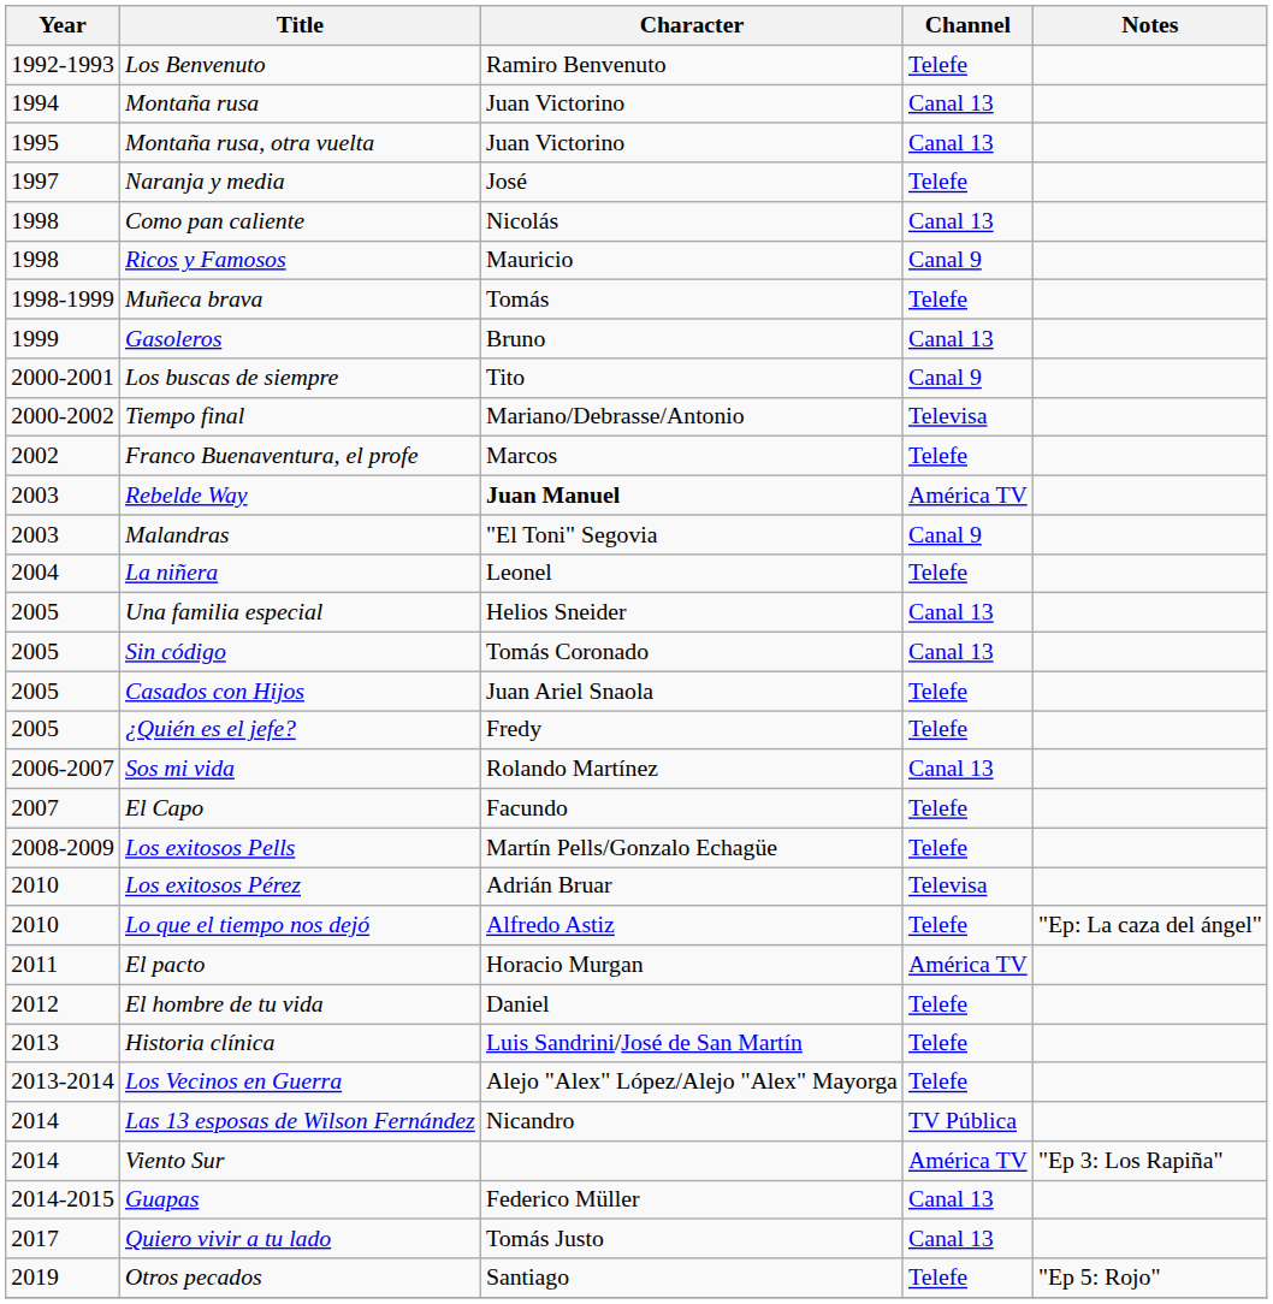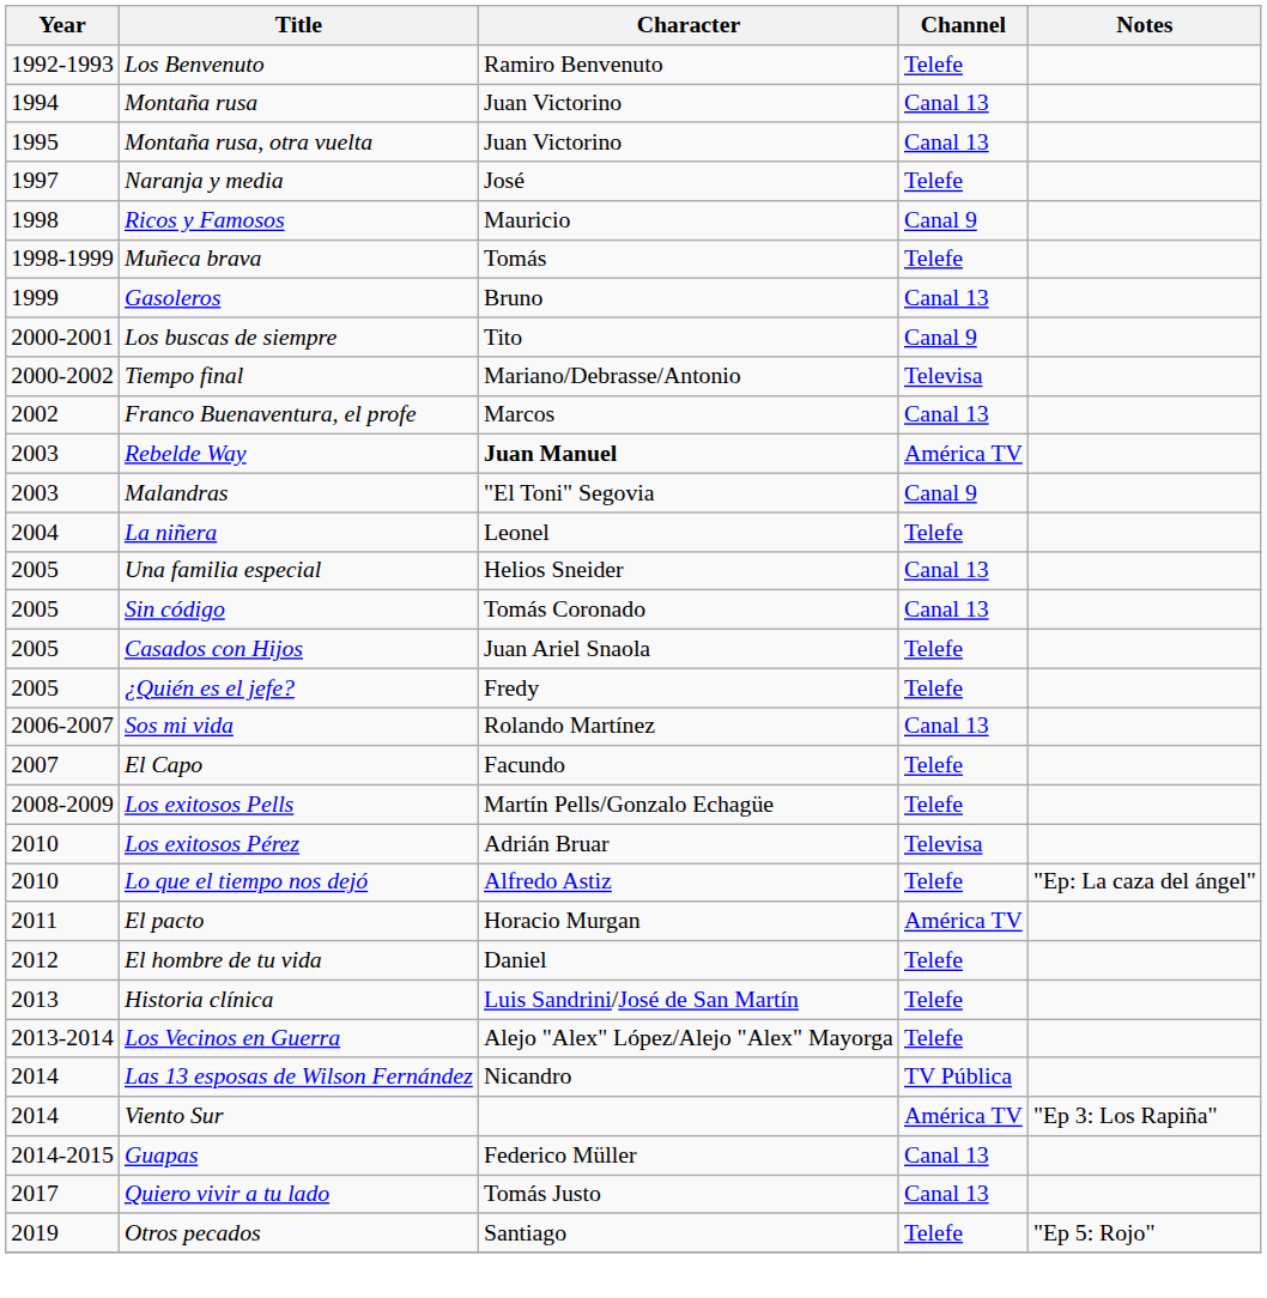 <table class="wikitable" style="font-size: 90%;">
 <tr>
 <th>Year</th>
 <th>Title</th>
 <th>Character</th>
 <th>Channel</th>
 <th>Notes</th>
 </tr>
 <tr>
 <td>1992-1993</td>
 <td><em>Los Benvenuto</em></td>
 <td>Ramiro Benvenuto</td>
 <td><a href='#'>Telefe</a></td>
 <td></td>
 </tr>
 <tr>
 <td>1994</td>
 <td><em>Montaña rusa</em></td>
 <td>Juan Victorino</td>
 <td><a href='#'>Canal 13</a></td>
 <td></td>
 </tr>
 <tr>
 <td>1995</td>
 <td><em>Montaña rusa, otra vuelta</em></td>
 <td>Juan Victorino</td>
 <td><a href='#'>Canal 13</a></td>
 <td></td>
 </tr>
 <tr>
 <td>1997</td>
 <td><em>Naranja y media</em></td>
 <td>José</td>
 <td><a href='#'>Telefe</a></td>
-<td></td>
-</tr>
-<tr>
-<td>1998</td>
-<td><em>Como pan caliente</em></td>
-<td>Nicolás</td>
-<td><a href='#'>Canal 13</a></td>
 <td></td>
 </tr>
 <tr>
 <td>1998</td>
 <td><em><a href='#'>Ricos y Famosos</a></em></td>
 <td>Mauricio</td>
 <td><a href='#'>Canal 9</a></td>
 <td></td>
 </tr>
 <tr>
 <td>1998-1999</td>
 <td><em>Muñeca brava</em></td>
 <td>Tomás</td>
 <td><a href='#'>Telefe</a></td>
 <td></td>
 </tr>
 <tr>
 <td>1999</td>
 <td><em><a href='#'>Gasoleros</a></em></td>
 <td>Bruno</td>
 <td><a href='#'>Canal 13</a></td>
 <td></td>
 </tr>
 <tr>
 <td>2000-2001</td>
 <td><em>Los buscas de siempre</em></td>
 <td>Tito</td>
 <td><a href='#'>Canal 9</a></td>
 <td></td>
 </tr>
 <tr>
 <td>2000-2002</td>
 <td><em>Tiempo final</em></td>
 <td>Mariano/Debrasse/Antonio</td>
 <td><a href='#'>Televisa</a></td>
 <td></td>
 </tr>
 <tr>
 <td>2002</td>
 <td><em>Franco Buenaventura, el profe</em></td>
 <td>Marcos</td>
-<td><a href='#'>Telefe</a></td>
+<td><a href='#'>Canal 13</a></td>
 <td></td>
 </tr>
 <tr>
 <td>2003</td>
 <td><em><a href='#'>Rebelde Way</a></em></td>
 <td><strong>Juan Manuel</strong></td>
 <td><a href='#'>América TV</a></td>
 <td></td>
 </tr>
 <tr>
 <td>2003</td>
 <td><em>Malandras</em></td>
 <td>"El Toni" Segovia</td>
 <td><a href='#'>Canal 9</a></td>
 <td></td>
 </tr>
 <tr>
 <td>2004</td>
 <td><em><a href='#'>La niñera</a></em></td>
 <td>Leonel</td>
 <td><a href='#'>Telefe</a></td>
 <td></td>
 </tr>
 <tr>
 <td>2005</td>
 <td><em>Una familia especial</em></td>
 <td>Helios Sneider</td>
 <td><a href='#'>Canal 13</a></td>
 <td></td>
 </tr>
 <tr>
 <td>2005</td>
 <td><em><a href='#'>Sin código</a></em></td>
 <td>Tomás Coronado</td>
 <td><a href='#'>Canal 13</a></td>
 <td></td>
 </tr>
 <tr>
 <td>2005</td>
 <td><em><a href='#'>Casados con Hijos</a></em></td>
 <td>Juan Ariel Snaola</td>
 <td><a href='#'>Telefe</a></td>
 <td></td>
 </tr>
 <tr>
 <td>2005</td>
 <td><em><a href='#'>¿Quién es el jefe?</a></em></td>
 <td>Fredy</td>
 <td><a href='#'>Telefe</a></td>
 <td></td>
 </tr>
 <tr>
 <td>2006-2007</td>
 <td><em><a href='#'>Sos mi vida</a></em></td>
 <td>Rolando Martínez</td>
 <td><a href='#'>Canal 13</a></td>
 <td></td>
 </tr>
 <tr>
 <td>2007</td>
 <td><em>El Capo</em></td>
 <td>Facundo</td>
 <td><a href='#'>Telefe</a></td>
 <td></td>
 </tr>
 <tr>
 <td>2008-2009</td>
 <td><em><a href='#'>Los exitosos Pells</a></em></td>
 <td>Martín Pells/Gonzalo Echagüe</td>
 <td><a href='#'>Telefe</a></td>
 <td></td>
 </tr>
 <tr>
 <td>2010</td>
 <td><em><a href='#'>Los exitosos Pérez</a></em></td>
 <td>Adrián Bruar</td>
 <td><a href='#'>Televisa</a></td>
 <td></td>
 </tr>
 <tr>
 <td>2010</td>
 <td><em><a href='#'>Lo que el tiempo nos dejó</a></em></td>
 <td><a href='#'>Alfredo Astiz</a></td>
 <td><a href='#'>Telefe</a></td>
 <td>"Ep: La caza del ángel"</td>
 </tr>
 <tr>
 <td>2011</td>
 <td><em>El pacto</em></td>
 <td>Horacio Murgan</td>
 <td><a href='#'>América TV</a></td>
 <td></td>
 </tr>
 <tr>
 <td>2012</td>
 <td><em>El hombre de tu vida</em></td>
 <td>Daniel</td>
 <td><a href='#'>Telefe</a></td>
 <td></td>
 </tr>
 <tr>
 <td>2013</td>
 <td><em>Historia clínica</em></td>
 <td><a href='#'>Luis Sandrini</a>/<a href='#'>José de San Martín</a></td>
 <td><a href='#'>Telefe</a></td>
 <td></td>
 </tr>
 <tr>
 <td>2013-2014</td>
 <td><em><a href='#'>Los Vecinos en Guerra</a></em></td>
 <td>Alejo "Alex" López/Alejo "Alex" Mayorga</td>
 <td><a href='#'>Telefe</a></td>
 <td></td>
 </tr>
 <tr>
 <td>2014</td>
 <td><em><a href='#'>Las 13 esposas de Wilson Fernández</a></em></td>
 <td>Nicandro</td>
 <td><a href='#'>TV Pública</a></td>
 <td></td>
 </tr>
 <tr>
 <td>2014</td>
 <td><em>Viento Sur</em></td>
 <td></td>
 <td><a href='#'>América TV</a></td>
 <td>"Ep 3: Los Rapiña"</td>
 </tr>
 <tr>
 <td>2014-2015</td>
 <td><em><a href='#'>Guapas</a></em></td>
 <td>Federico Müller</td>
 <td><a href='#'>Canal 13</a></td>
 <td></td>
 </tr>
 <tr>
 <td>2017</td>
 <td><em><a href='#'>Quiero vivir a tu lado</a></em></td>
 <td>Tomás Justo</td>
 <td><a href='#'>Canal 13</a></td>
 <td></td>
 </tr>
 <tr>
 <td>2019</td>
 <td><em>Otros pecados</em></td>
 <td>Santiago</td>
 <td><a href='#'>Telefe</a></td>
 <td>"Ep 5: Rojo"</td>
 </tr>
 <tr>
 </tr>
 </table>
